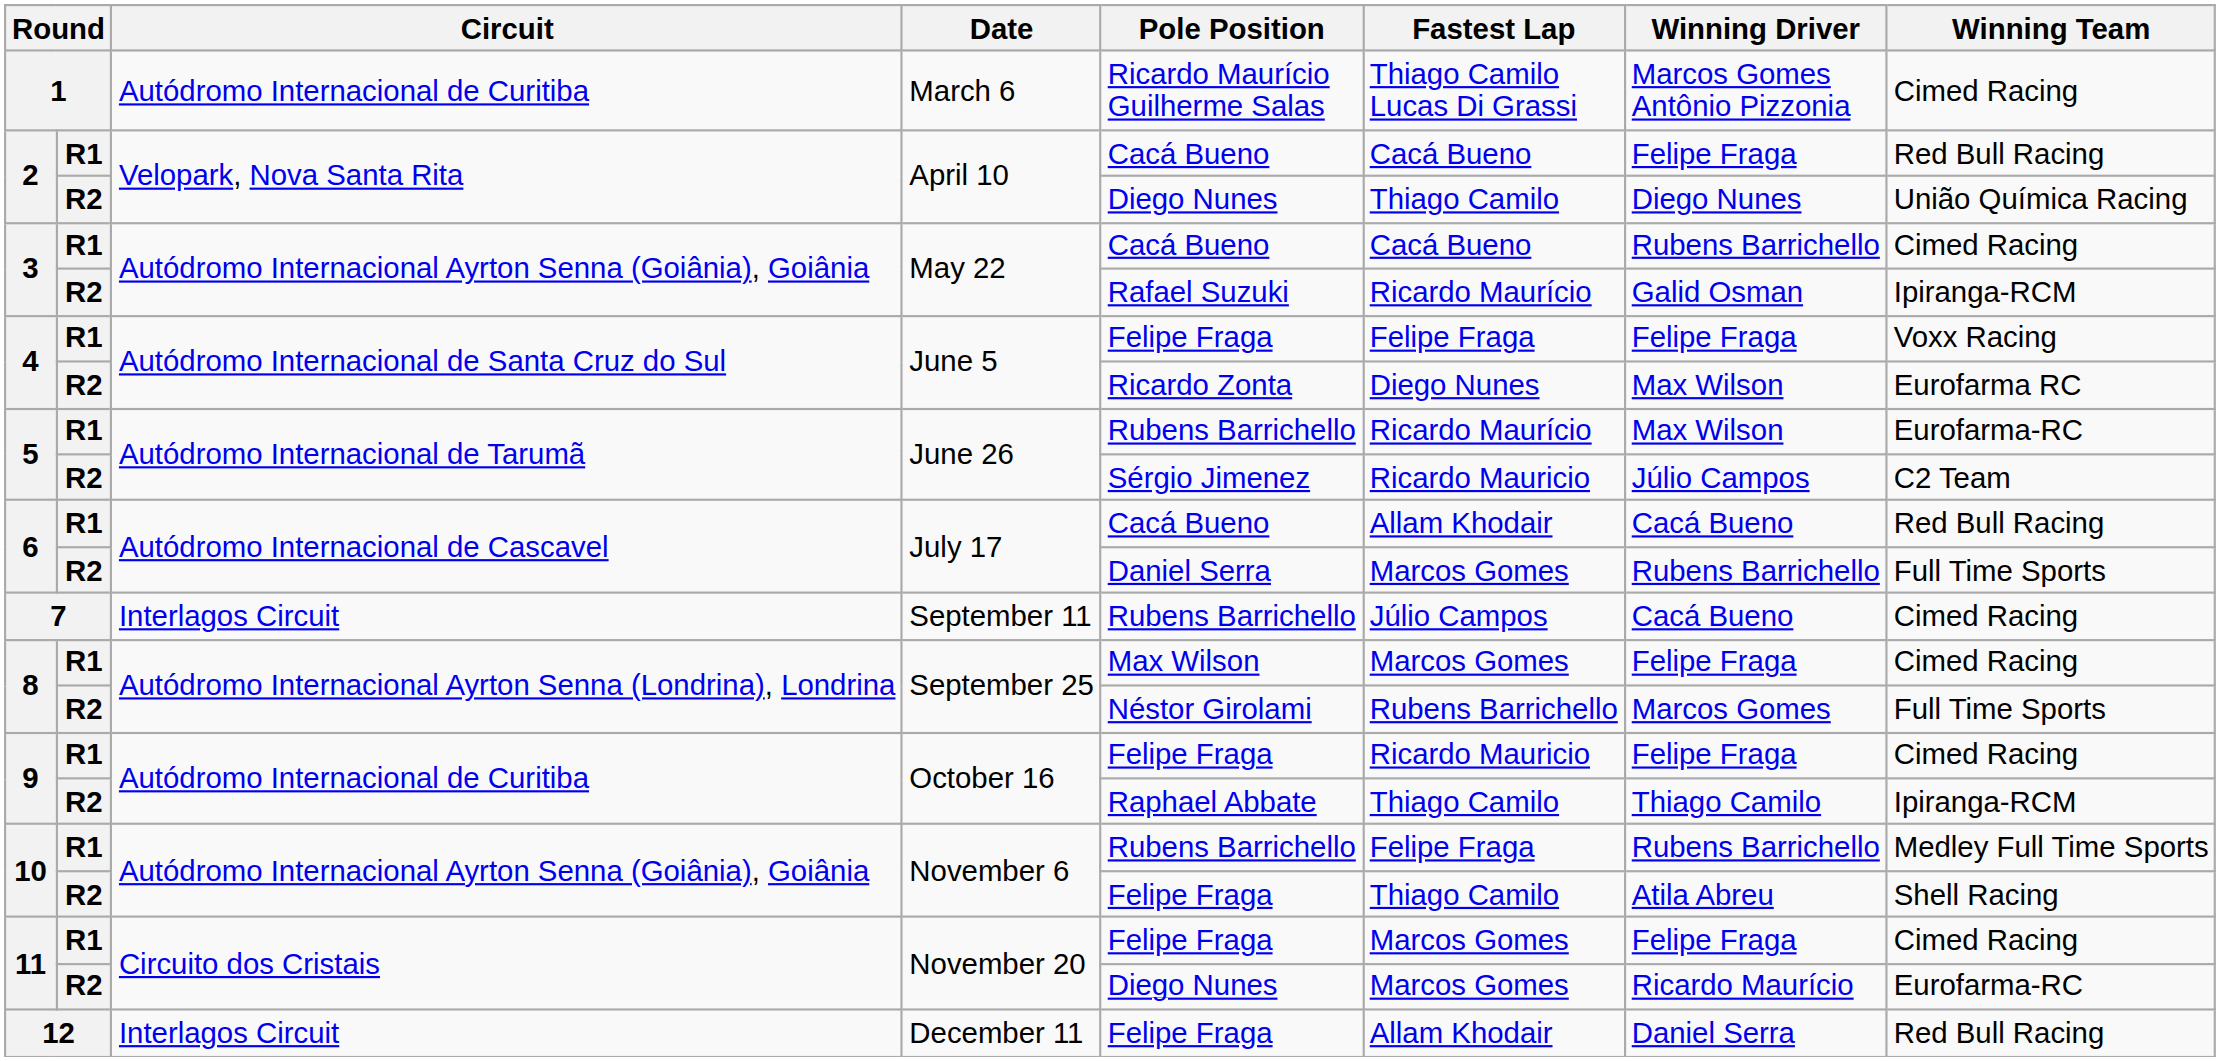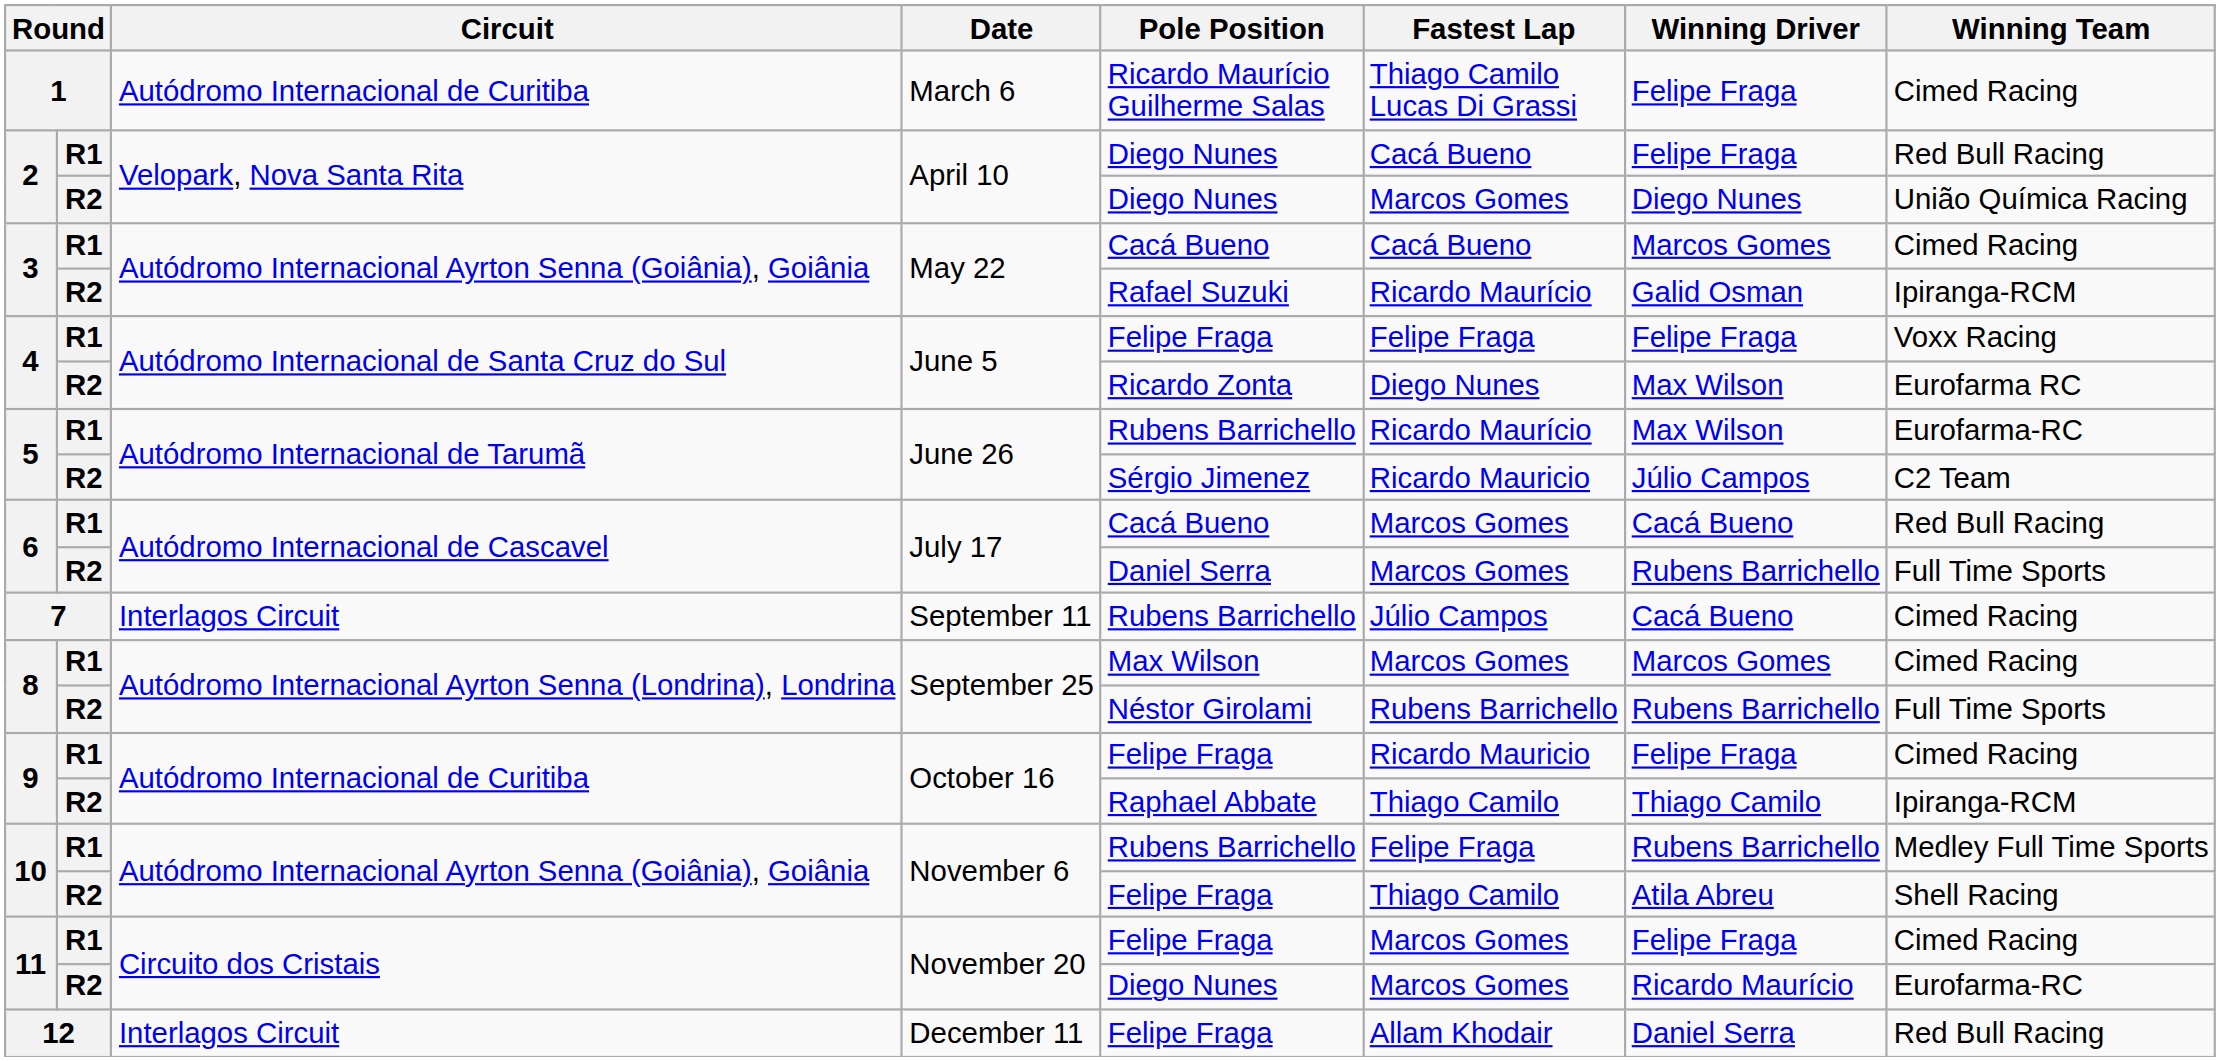 <table class="wikitable" style="font-size: 85%;">
 <tr>
 <th colspan=2>Round</th>
 <th>Circuit</th>
 <th>Date</th>
 <th>Pole Position</th>
 <th>Fastest Lap</th>
 <th>Winning Driver</th>
 <th>Winning Team</th>
 </tr>
 <tr>
 <th colspan=2>1</th>
 <td> <a href='#'>Autódromo Internacional de Curitiba</a></td>
 <td>March 6</td>
 <td> <a href='#'>Ricardo Maurício</a><br> <a href='#'>Guilherme Salas</a></td>
 <td> <a href='#'>Thiago Camilo</a><br> <a href='#'>Lucas Di Grassi</a></td>
-<td> <a href='#'>Marcos Gomes</a><br> <a href='#'>Antônio Pizzonia</a></td>
+<td> <a href='#'>Felipe Fraga</a></td>
 <td>Cimed Racing</td>
 </tr>
 <tr>
 <th rowspan=2>2</th>
 <th>R1</th>
 <td rowspan=2> <a href='#'>Velopark</a>, <a href='#'>Nova Santa Rita</a></td>
 <td rowspan=2>April 10</td>
-<td> <a href='#'>Cacá Bueno</a></td>
+<td> <a href='#'>Diego Nunes</a></td>
 <td> <a href='#'>Cacá Bueno</a></td>
 <td> <a href='#'>Felipe Fraga</a></td>
 <td>Red Bull Racing</td>
 </tr>
 <tr>
 <th>R2</th>
 <td> <a href='#'>Diego Nunes</a></td>
-<td> <a href='#'>Thiago Camilo</a></td>
+<td> <a href='#'>Marcos Gomes</a></td>
 <td> <a href='#'>Diego Nunes</a></td>
 <td>União Química Racing</td>
 </tr>
 <tr>
 <th rowspan=2>3</th>
 <th>R1</th>
 <td rowspan=2> <a href='#'>Autódromo Internacional Ayrton Senna (Goiânia)</a>, <a href='#'>Goiânia</a></td>
 <td rowspan=2>May 22</td>
 <td> <a href='#'>Cacá Bueno</a></td>
 <td> <a href='#'>Cacá Bueno</a></td>
-<td> <a href='#'>Rubens Barrichello</a></td>
+<td> <a href='#'>Marcos Gomes</a></td>
 <td>Cimed Racing</td>
 </tr>
 <tr>
 <th>R2</th>
 <td> <a href='#'>Rafael Suzuki</a></td>
 <td> <a href='#'>Ricardo Maurício</a></td>
 <td> <a href='#'>Galid Osman</a></td>
 <td>Ipiranga-RCM</td>
 </tr>
 <tr>
 <th rowspan=2>4</th>
 <th>R1</th>
 <td rowspan=2> <a href='#'>Autódromo Internacional de Santa Cruz do Sul</a></td>
 <td rowspan=2>June 5</td>
 <td> <a href='#'>Felipe Fraga</a></td>
 <td> <a href='#'>Felipe Fraga</a></td>
 <td> <a href='#'>Felipe Fraga</a></td>
 <td>Voxx Racing</td>
 </tr>
 <tr>
 <th>R2</th>
 <td> <a href='#'>Ricardo Zonta</a></td>
 <td> <a href='#'>Diego Nunes</a></td>
 <td> <a href='#'>Max Wilson</a></td>
 <td>Eurofarma RC</td>
 </tr>
 <tr>
 <th rowspan=2>5</th>
 <th>R1</th>
 <td rowspan=2> <a href='#'>Autódromo Internacional de Tarumã</a></td>
 <td rowspan=2>June 26</td>
 <td> <a href='#'>Rubens Barrichello</a></td>
 <td> <a href='#'>Ricardo Maurício</a></td>
 <td> <a href='#'>Max Wilson</a></td>
 <td>Eurofarma-RC</td>
 </tr>
 <tr>
 <th>R2</th>
 <td> <a href='#'>Sérgio Jimenez</a></td>
 <td> <a href='#'>Ricardo Mauricio</a></td>
 <td> <a href='#'>Júlio Campos</a></td>
 <td>C2 Team</td>
 </tr>
 <tr>
 <th rowspan=2>6</th>
 <th>R1</th>
 <td rowspan=2> <a href='#'>Autódromo Internacional de Cascavel</a></td>
 <td rowspan=2>July 17</td>
 <td> <a href='#'>Cacá Bueno</a></td>
-<td> <a href='#'>Allam Khodair</a></td>
+<td> <a href='#'>Marcos Gomes</a></td>
 <td> <a href='#'>Cacá Bueno</a></td>
 <td>Red Bull Racing</td>
 </tr>
 <tr>
 <th>R2</th>
 <td> <a href='#'>Daniel Serra</a></td>
 <td> <a href='#'>Marcos Gomes</a></td>
 <td> <a href='#'>Rubens Barrichello</a></td>
 <td>Full Time Sports</td>
 </tr>
 <tr>
 <th colspan=2>7</th>
 <td> <a href='#'>Interlagos Circuit</a></td>
 <td>September 11</td>
 <td> <a href='#'>Rubens Barrichello</a></td>
 <td> <a href='#'>Júlio Campos</a></td>
 <td> <a href='#'>Cacá Bueno</a></td>
 <td>Cimed Racing</td>
 </tr>
 <tr>
 <th rowspan=2>8</th>
 <th>R1</th>
 <td rowspan=2> <a href='#'>Autódromo Internacional Ayrton Senna (Londrina)</a>, <a href='#'>Londrina</a></td>
 <td rowspan=2>September 25</td>
 <td> <a href='#'>Max Wilson</a></td>
 <td> <a href='#'>Marcos Gomes</a></td>
-<td> <a href='#'>Felipe Fraga</a></td>
+<td> <a href='#'>Marcos Gomes</a></td>
 <td>Cimed Racing</td>
 </tr>
 <tr>
 <th>R2</th>
 <td> <a href='#'>Néstor Girolami</a></td>
 <td> <a href='#'>Rubens Barrichello</a></td>
-<td> <a href='#'>Marcos Gomes</a></td>
+<td> <a href='#'>Rubens Barrichello</a></td>
 <td>Full Time Sports</td>
 </tr>
 <tr>
 <th rowspan=2>9</th>
 <th>R1</th>
 <td rowspan=2> <a href='#'>Autódromo Internacional de Curitiba</a></td>
 <td rowspan=2>October 16</td>
 <td> <a href='#'>Felipe Fraga</a></td>
 <td> <a href='#'>Ricardo Mauricio</a></td>
 <td> <a href='#'>Felipe Fraga</a></td>
 <td>Cimed Racing</td>
 </tr>
 <tr>
 <th>R2</th>
 <td> <a href='#'>Raphael Abbate</a></td>
 <td> <a href='#'>Thiago Camilo</a></td>
 <td> <a href='#'>Thiago Camilo</a></td>
 <td>Ipiranga-RCM</td>
 </tr>
 <tr>
 <th rowspan=2>10</th>
 <th>R1</th>
 <td rowspan=2> <a href='#'>Autódromo Internacional Ayrton Senna (Goiânia)</a>, <a href='#'>Goiânia</a></td>
 <td rowspan=2>November 6</td>
 <td> <a href='#'>Rubens Barrichello</a></td>
 <td> <a href='#'>Felipe Fraga</a></td>
 <td> <a href='#'>Rubens Barrichello</a></td>
 <td>Medley Full Time Sports</td>
 </tr>
 <tr>
 <th>R2</th>
 <td> <a href='#'>Felipe Fraga</a></td>
 <td> <a href='#'>Thiago Camilo</a></td>
 <td> <a href='#'>Atila Abreu</a></td>
 <td>Shell Racing</td>
 </tr>
 <tr>
 <th rowspan=2>11</th>
 <th>R1</th>
 <td rowspan=2> <a href='#'>Circuito dos Cristais</a></td>
 <td rowspan=2>November 20</td>
 <td> <a href='#'>Felipe Fraga</a></td>
 <td> <a href='#'>Marcos Gomes</a></td>
 <td> <a href='#'>Felipe Fraga</a></td>
 <td>Cimed Racing</td>
 </tr>
 <tr>
 <th>R2</th>
 <td> <a href='#'>Diego Nunes</a></td>
 <td> <a href='#'>Marcos Gomes</a></td>
 <td> <a href='#'>Ricardo Maurício</a></td>
 <td>Eurofarma-RC</td>
 </tr>
 <tr>
 <th colspan=2>12</th>
 <td> <a href='#'>Interlagos Circuit</a></td>
 <td>December 11</td>
 <td> <a href='#'>Felipe Fraga</a></td>
 <td> <a href='#'>Allam Khodair</a></td>
 <td> <a href='#'>Daniel Serra</a></td>
 <td>Red Bull Racing</td>
 </tr>
 </table>
